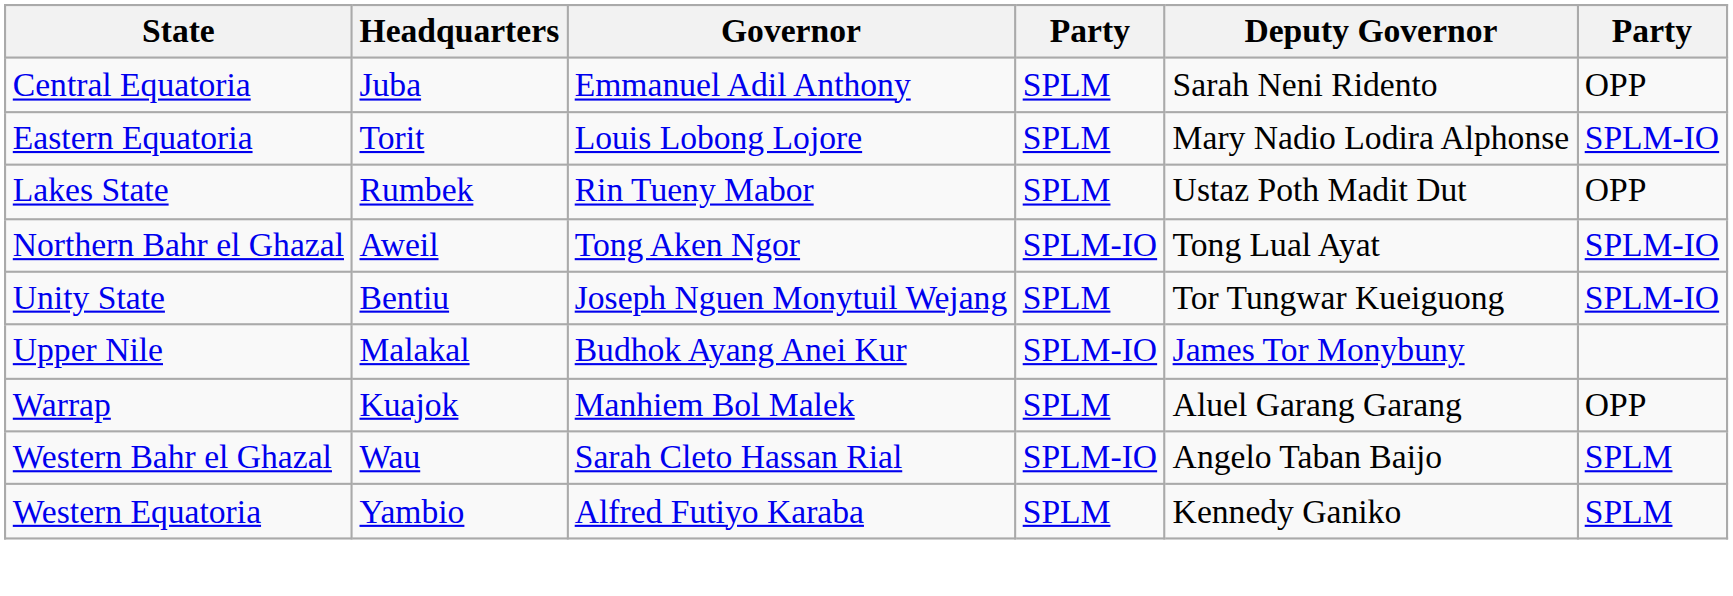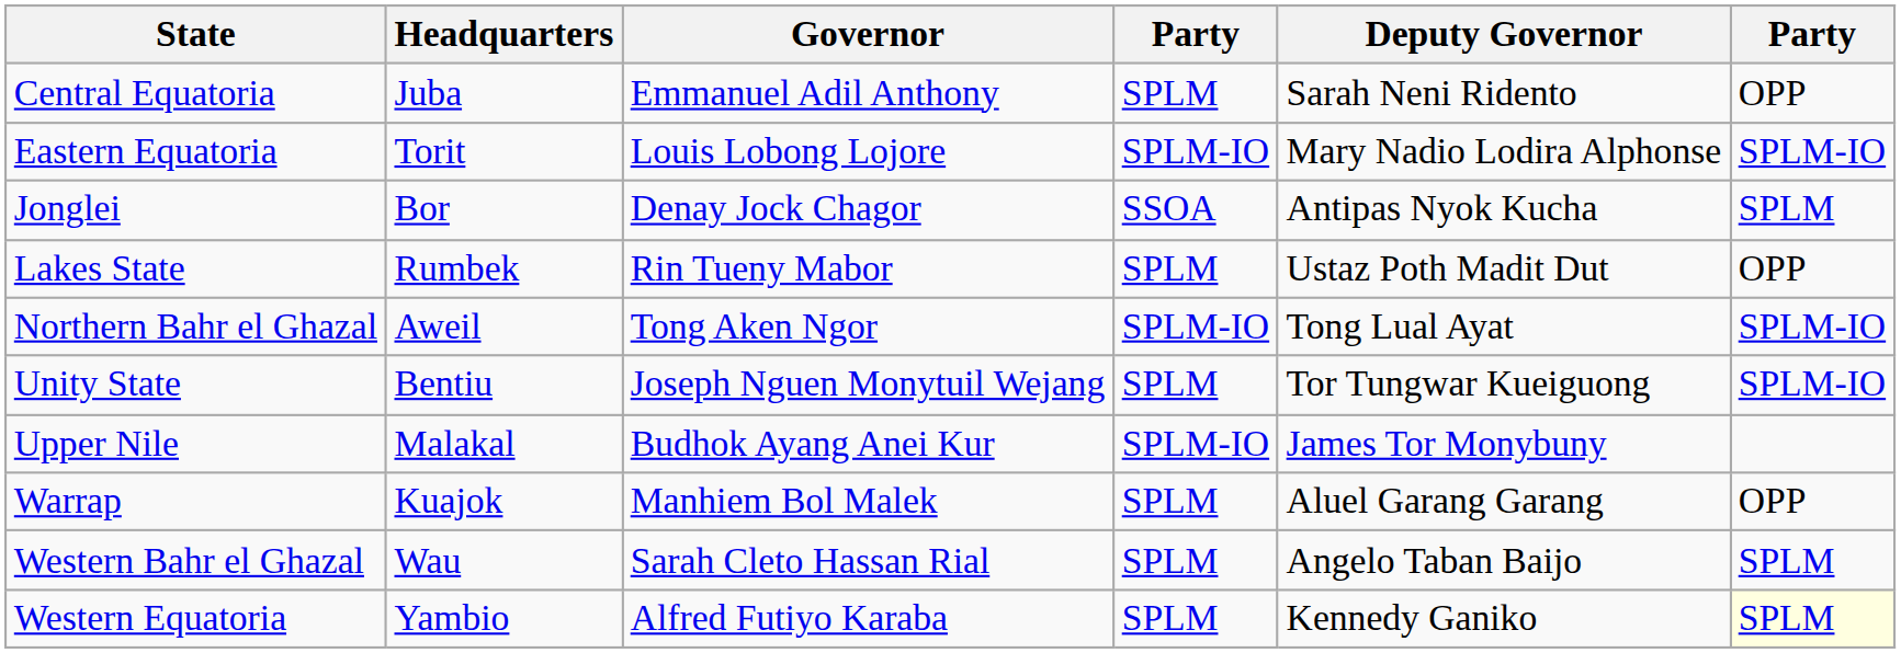 <table class="wikitable sortable">
 <tr>
 <th>State</th>
 <th>Headquarters</th>
 <th>Governor</th>
 <th>Party</th>
 <th>Deputy Governor</th>
 <th>Party</th>
 </tr>
 <tr>
 <td><a href='#'>Central Equatoria</a></td>
 <td><a href='#'>Juba</a></td>
 <td><a href='#'>Emmanuel Adil Anthony</a></td>
 <td><a href='#'>SPLM</a></td>
 <td>Sarah Neni Ridento</td>
 <td>OPP</td>
 </tr>
 <tr>
 <td><a href='#'>Eastern Equatoria</a></td>
 <td><a href='#'>Torit</a></td>
 <td><a href='#'>Louis Lobong Lojore</a></td>
-<td><a href='#'>SPLM</a></td>
+<td><a href='#'>SPLM-IO</a></td>
 <td>Mary Nadio Lodira Alphonse</td>
 <td><a href='#'>SPLM-IO</a></td>
+</tr>
+<tr>
+<td><a href='#'>Jonglei</a></td>
+<td><a href='#'>Bor</a></td>
+<td><a href='#'>Denay Jock Chagor</a></td>
+<td><a href='#'>SSOA</a></td>
+<td>Antipas Nyok Kucha</td>
+<td><a href='#'>SPLM</a></td>
 </tr>
 <tr>
 <td><a href='#'>Lakes State</a></td>
 <td><a href='#'>Rumbek</a></td>
 <td><a href='#'>Rin Tueny Mabor</a></td>
 <td><a href='#'>SPLM</a></td>
 <td>Ustaz Poth Madit Dut</td>
 <td>OPP</td>
 </tr>
 <tr>
 <td><a href='#'>Northern Bahr el Ghazal</a></td>
 <td><a href='#'>Aweil</a></td>
 <td><a href='#'>Tong Aken Ngor</a></td>
 <td><a href='#'>SPLM-IO</a></td>
 <td>Tong Lual Ayat</td>
 <td><a href='#'>SPLM-IO</a></td>
 </tr>
 <tr>
 <td><a href='#'>Unity State</a></td>
 <td><a href='#'>Bentiu</a></td>
 <td><a href='#'>Joseph Nguen Monytuil Wejang</a></td>
 <td><a href='#'>SPLM</a></td>
 <td>Tor Tungwar Kueiguong</td>
 <td><a href='#'>SPLM-IO</a></td>
 </tr>
 <tr>
 <td><a href='#'>Upper Nile</a></td>
 <td><a href='#'>Malakal</a></td>
 <td><a href='#'>Budhok Ayang Anei Kur</a></td>
 <td><a href='#'>SPLM-IO</a></td>
 <td><a href='#'>James Tor Monybuny</a></td>
 <td></td>
 </tr>
 <tr>
 <td><a href='#'>Warrap</a></td>
 <td><a href='#'>Kuajok</a></td>
 <td><a href='#'>Manhiem Bol Malek</a></td>
 <td><a href='#'>SPLM</a></td>
 <td>Aluel Garang Garang</td>
 <td>OPP</td>
 </tr>
 <tr>
 <td><a href='#'>Western Bahr el Ghazal</a></td>
 <td><a href='#'>Wau</a></td>
 <td><a href='#'>Sarah Cleto Hassan Rial</a></td>
-<td><a href='#'>SPLM-IO</a></td>
+<td><a href='#'>SPLM</a></td>
 <td>Angelo Taban Baijo</td>
 <td><a href='#'>SPLM</a></td>
 </tr>
 <tr>
 <td><a href='#'>Western Equatoria</a></td>
 <td><a href='#'>Yambio</a></td>
 <td><a href='#'>Alfred Futiyo Karaba</a></td>
 <td><a href='#'>SPLM</a></td>
 <td>Kennedy Ganiko</td>
-<td><a href='#'>SPLM</a></td>
+<td style="background: lightyellow;"><a href='#'>SPLM</a></td>
 </tr>
 </table>
